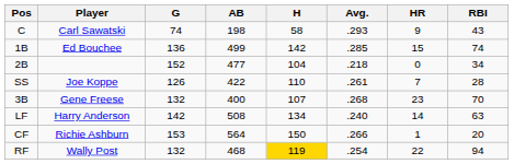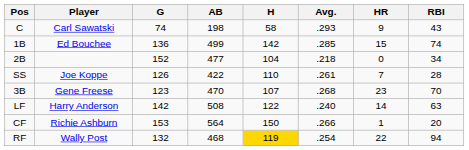 <table class="wikitable sortable">
 <tr>
 <th bgcolor="#DDDDFF" width="5%">Pos</th>
 <th bgcolor="#DDDDFF" width="16%">Player</th>
 <th bgcolor="#DDDDFF" width="9%">G</th>
 <th bgcolor="#DDDDFF" width="9%">AB</th>
 <th bgcolor="#DDDDFF" width="9%">H</th>
 <th bgcolor="#DDDDFF" width="9%">Avg.</th>
 <th bgcolor="#DDDDFF" width="9%">HR</th>
 <th bgcolor="#DDDDFF" width="9%">RBI</th>
 </tr>
 <tr align="center">
 <td>C</td>
 <td><a href='#'>Carl Sawatski</a></td>
 <td>74</td>
 <td>198</td>
 <td>58</td>
 <td>.293</td>
 <td>9</td>
 <td>43</td>
 </tr>
 <tr align=center>
 <td>1B</td>
 <td><a href='#'>Ed Bouchee</a></td>
 <td>136</td>
 <td>499</td>
 <td>142</td>
 <td>.285</td>
 <td>15</td>
 <td>74</td>
 </tr>
 <tr align=center>
 <td>2B</td>
 <td></td>
 <td>152</td>
 <td>477</td>
 <td>104</td>
 <td>.218</td>
 <td>0</td>
 <td>34</td>
 </tr>
 <tr align="center">
 <td>SS</td>
 <td><a href='#'>Joe Koppe</a></td>
 <td>126</td>
 <td>422</td>
 <td>110</td>
 <td>.261</td>
 <td>7</td>
 <td>28</td>
 </tr>
 <tr align=center>
 <td>3B</td>
 <td><a href='#'>Gene Freese</a></td>
-<td>132</td>
-<td>400</td>
+<td>123</td>
+<td>470</td>
 <td>107</td>
 <td>.268</td>
 <td>23</td>
 <td>70</td>
 </tr>
 <tr align=center>
 <td>LF</td>
 <td><a href='#'>Harry Anderson</a></td>
 <td>142</td>
 <td>508</td>
-<td>134</td>
+<td>122</td>
 <td>.240</td>
 <td>14</td>
 <td>63</td>
 </tr>
 <tr align=center>
 <td>CF</td>
 <td><a href='#'>Richie Ashburn</a></td>
 <td>153</td>
 <td>564</td>
 <td>150</td>
 <td>.266</td>
 <td>1</td>
 <td>20</td>
 </tr>
 <tr align=center>
 <td>RF</td>
 <td><a href='#'>Wally Post</a></td>
 <td>132</td>
 <td>468</td>
 <td style="background: gold;">119</td>
 <td>.254</td>
 <td>22</td>
 <td>94</td>
 </tr>
 </table>
